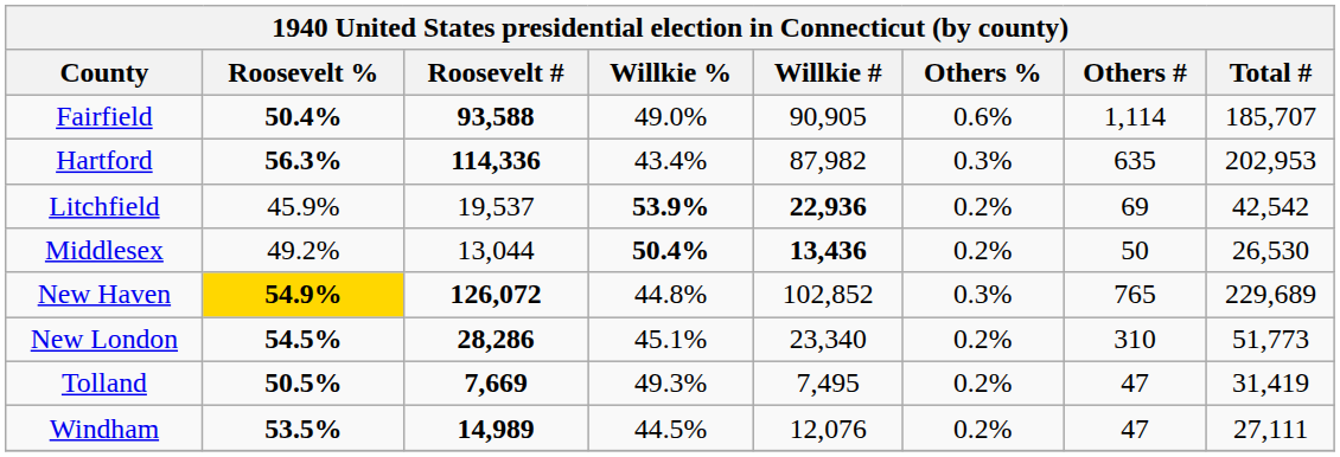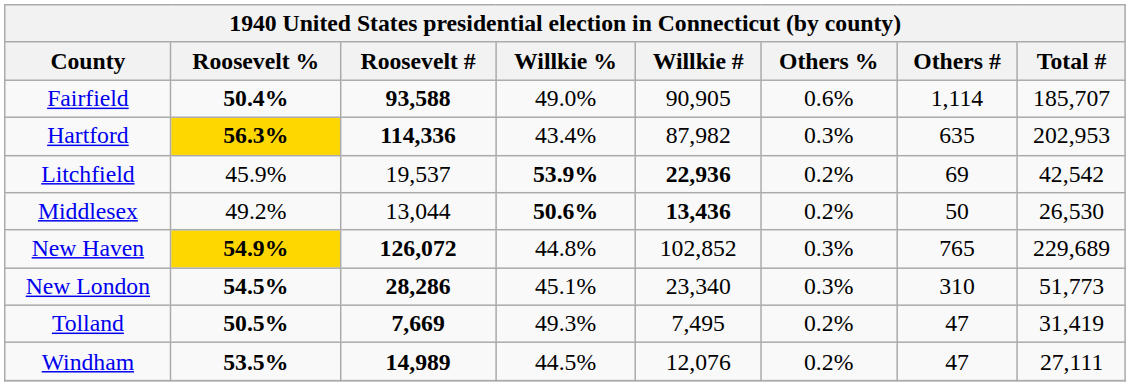 <table width="60%" class="wikitable sortable">
 <tr>
 <th colspan="8">1940 United States presidential election in Connecticut (by county) </th>
 </tr>
 <tr>
 <th>County</th>
 <th>Roosevelt %</th>
 <th>Roosevelt #</th>
 <th>Willkie %</th>
 <th>Willkie #</th>
 <th>Others %</th>
 <th>Others #</th>
 <th>Total #</th>
 </tr>
 <tr>
 <td align="center" ><a href='#'>Fairfield</a></td>
 <td align="center"><strong>50.4%</strong></td>
 <td align="center"><strong>93,588</strong></td>
 <td align="center">49.0%</td>
 <td align="center">90,905</td>
 <td align="center">0.6%</td>
 <td align="center">1,114</td>
 <td align="center">185,707</td>
 </tr>
 <tr>
 <td align="center" ><a href='#'>Hartford</a></td>
-<td align="center"><strong>56.3%</strong></td>
+<td align="center" style="background: gold;"><strong>56.3%</strong></td>
 <td align="center"><strong>114,336</strong></td>
 <td align="center">43.4%</td>
 <td align="center">87,982</td>
 <td align="center">0.3%</td>
 <td align="center">635</td>
 <td align="center">202,953</td>
 </tr>
 <tr>
 <td align="center" ><a href='#'>Litchfield</a></td>
 <td align="center">45.9%</td>
 <td align="center">19,537</td>
 <td align="center"><strong>53.9%</strong></td>
 <td align="center"><strong>22,936</strong></td>
 <td align="center">0.2%</td>
 <td align="center">69</td>
 <td align="center">42,542</td>
 </tr>
 <tr>
 <td align="center" ><a href='#'>Middlesex</a></td>
 <td align="center">49.2%</td>
 <td align="center">13,044</td>
-<td align="center"><strong>50.4%</strong></td>
+<td align="center"><strong>50.6%</strong></td>
 <td align="center"><strong>13,436</strong></td>
 <td align="center">0.2%</td>
 <td align="center">50</td>
 <td align="center">26,530</td>
 </tr>
 <tr>
 <td align="center" ><a href='#'>New Haven</a></td>
 <td align="center" style="background: gold;"><strong>54.9%</strong></td>
 <td align="center"><strong>126,072</strong></td>
 <td align="center">44.8%</td>
 <td align="center">102,852</td>
 <td align="center">0.3%</td>
 <td align="center">765</td>
 <td align="center">229,689</td>
 </tr>
 <tr>
 <td align="center" ><a href='#'>New London</a></td>
 <td align="center"><strong>54.5%</strong></td>
 <td align="center"><strong>28,286</strong></td>
 <td align="center">45.1%</td>
 <td align="center">23,340</td>
-<td align="center">0.2%</td>
+<td align="center">0.3%</td>
 <td align="center">310</td>
 <td align="center">51,773</td>
 </tr>
 <tr>
 <td align="center" ><a href='#'>Tolland</a></td>
 <td align="center"><strong>50.5%</strong></td>
 <td align="center"><strong>7,669</strong></td>
 <td align="center">49.3%</td>
 <td align="center">7,495</td>
 <td align="center">0.2%</td>
 <td align="center">47</td>
 <td align="center">31,419</td>
 </tr>
 <tr>
 <td align="center" ><a href='#'>Windham</a></td>
 <td align="center"><strong>53.5%</strong></td>
 <td align="center"><strong>14,989</strong></td>
 <td align="center">44.5%</td>
 <td align="center">12,076</td>
 <td align="center">0.2%</td>
 <td align="center">47</td>
 <td align="center">27,111</td>
 </tr>
 <tr>
 </tr>
 </table>
